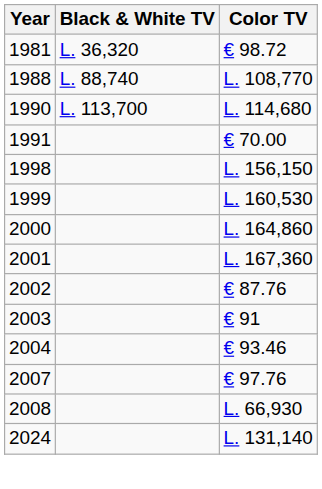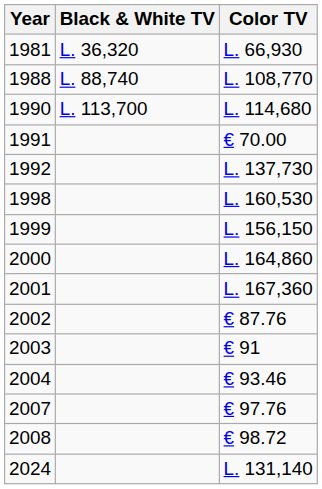 <table class="wikitable">
 <tr>
 <th>Year</th>
 <th>Black & White TV</th>
 <th>Color TV</th>
 </tr>
 <tr>
 <td>1981</td>
 <td><a href='#'>L.</a> 36,320</td>
-<td><a href='#'>€</a> 98.72</td>
+<td><a href='#'>L.</a> 66,930</td>
 </tr>
 <tr>
 <td>1988</td>
 <td><a href='#'>L.</a> 88,740</td>
 <td><a href='#'>L.</a> 108,770</td>
 </tr>
 <tr>
 <td>1990</td>
 <td><a href='#'>L.</a> 113,700</td>
 <td><a href='#'>L.</a> 114,680</td>
 </tr>
 <tr>
 <td>1991</td>
 <td></td>
 <td><a href='#'>€</a> 70.00</td>
 </tr>
 <tr>
+<td>1992</td>
+<td></td>
+<td><a href='#'>L.</a> 137,730</td>
+</tr>
+<tr>
 <td>1998</td>
 <td></td>
-<td><a href='#'>L.</a> 156,150</td>
+<td><a href='#'>L.</a> 160,530</td>
 </tr>
 <tr>
 <td>1999</td>
 <td></td>
-<td><a href='#'>L.</a> 160,530</td>
+<td><a href='#'>L.</a> 156,150</td>
 </tr>
 <tr>
 <td>2000</td>
 <td></td>
 <td><a href='#'>L.</a> 164,860</td>
 </tr>
 <tr>
 <td>2001</td>
 <td></td>
 <td><a href='#'>L.</a> 167,360</td>
 </tr>
 <tr>
 <td>2002</td>
 <td></td>
 <td><a href='#'>€</a> 87.76</td>
 </tr>
 <tr>
 <td>2003</td>
 <td></td>
 <td><a href='#'>€</a> 91</td>
 </tr>
 <tr>
 <td>2004</td>
 <td></td>
 <td><a href='#'>€</a> 93.46</td>
 </tr>
 <tr>
 <td>2007</td>
 <td></td>
 <td><a href='#'>€</a> 97.76</td>
 </tr>
 <tr>
 <td>2008</td>
 <td></td>
-<td><a href='#'>L.</a> 66,930</td>
+<td><a href='#'>€</a> 98.72</td>
 </tr>
 <tr>
 <td>2024</td>
 <td></td>
 <td><a href='#'>L.</a> 131,140</td>
 </tr>
 </table>
